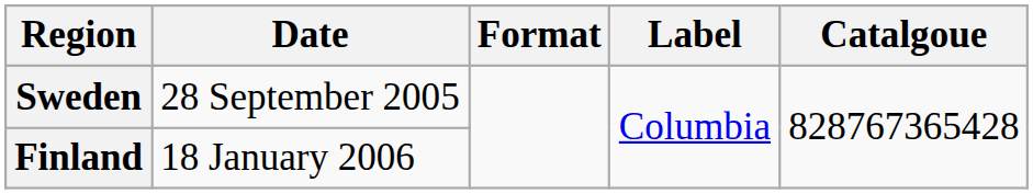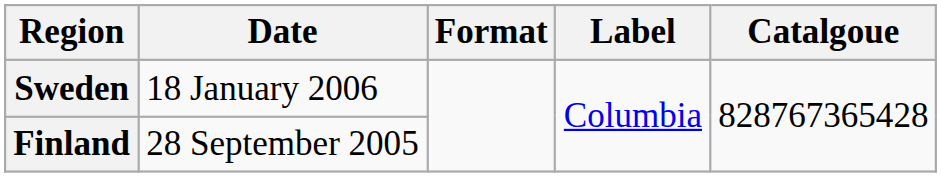 <table class="wikitable plainrowheaders">
 <tr>
 <th scope="col">Region</th>
 <th scope="col">Date</th>
 <th scope="col">Format</th>
 <th scope="col">Label</th>
 <th scope="col">Catalgoue</th>
 </tr>
 <tr>
 <th scope="row">Sweden</th>
-<td>28 September 2005</td>
+<td>18 January 2006</td>
 <td rowspan="2"></td>
 <td rowspan="2"><a href='#'>Columbia</a></td>
 <td rowspan="2">828767365428</td>
 </tr>
 <tr>
 <th scope="row">Finland</th>
-<td>18 January 2006</td>
+<td>28 September 2005</td>
 </tr>
 </table>
